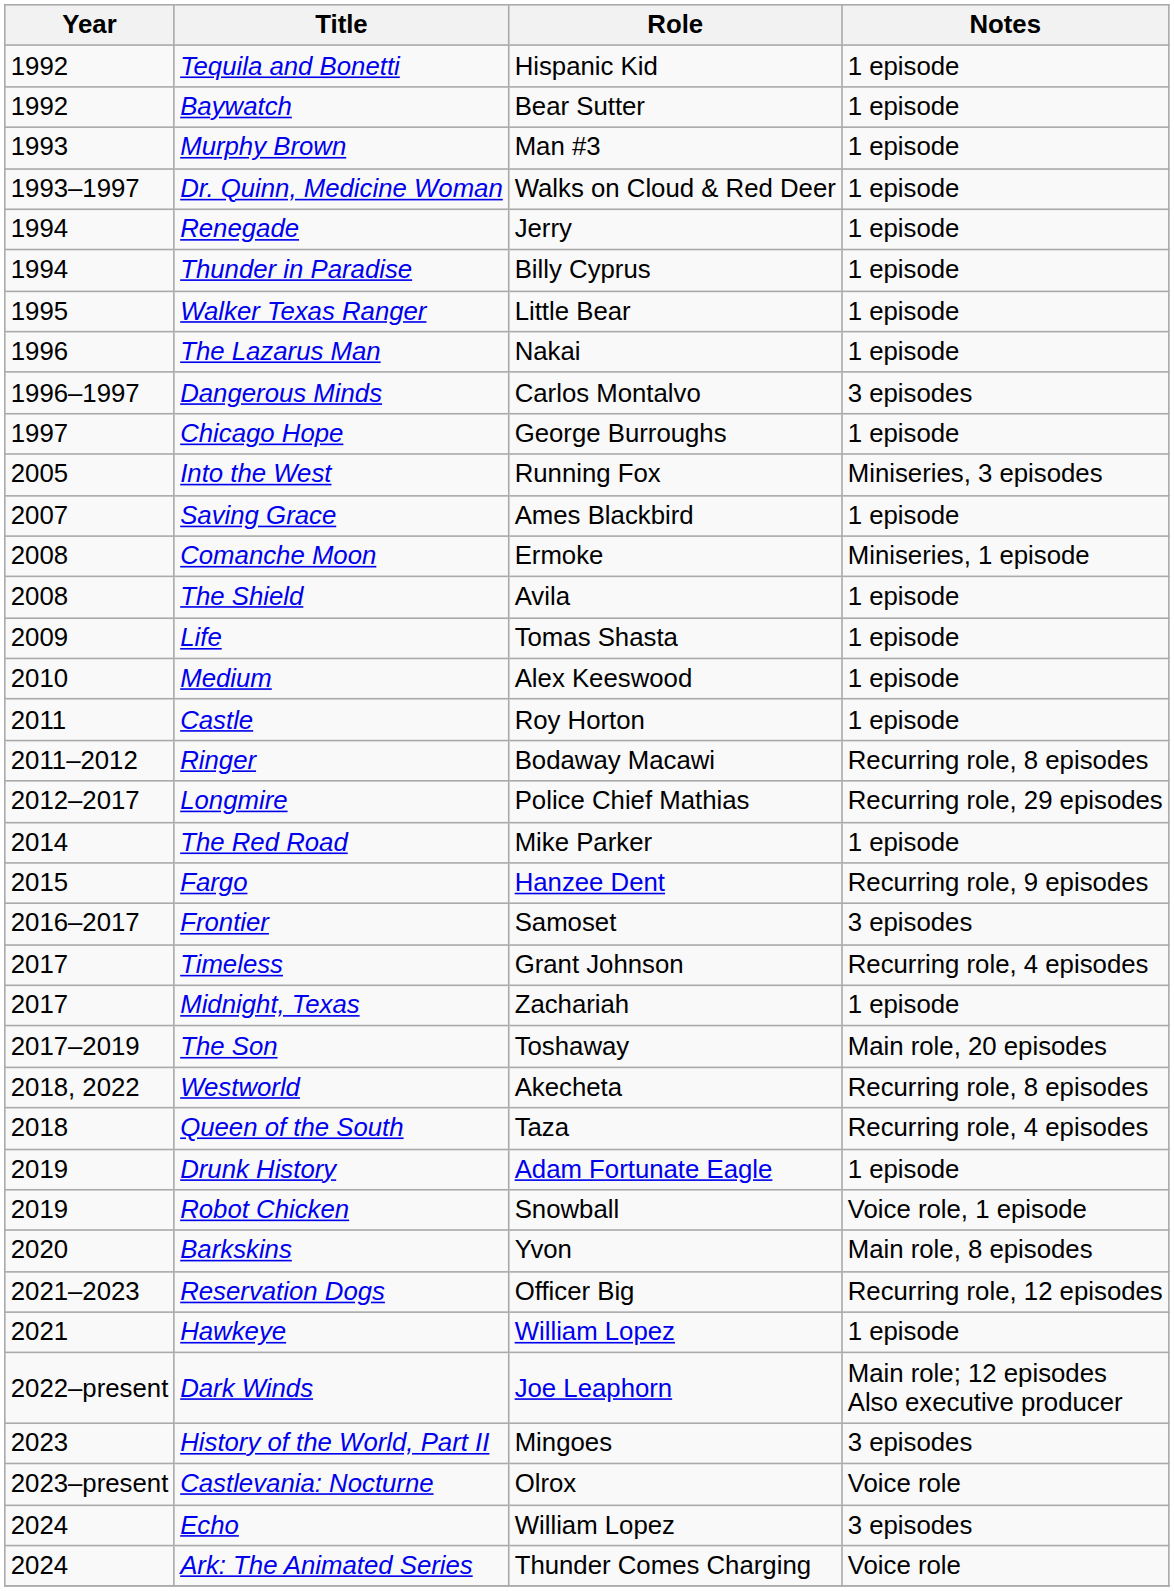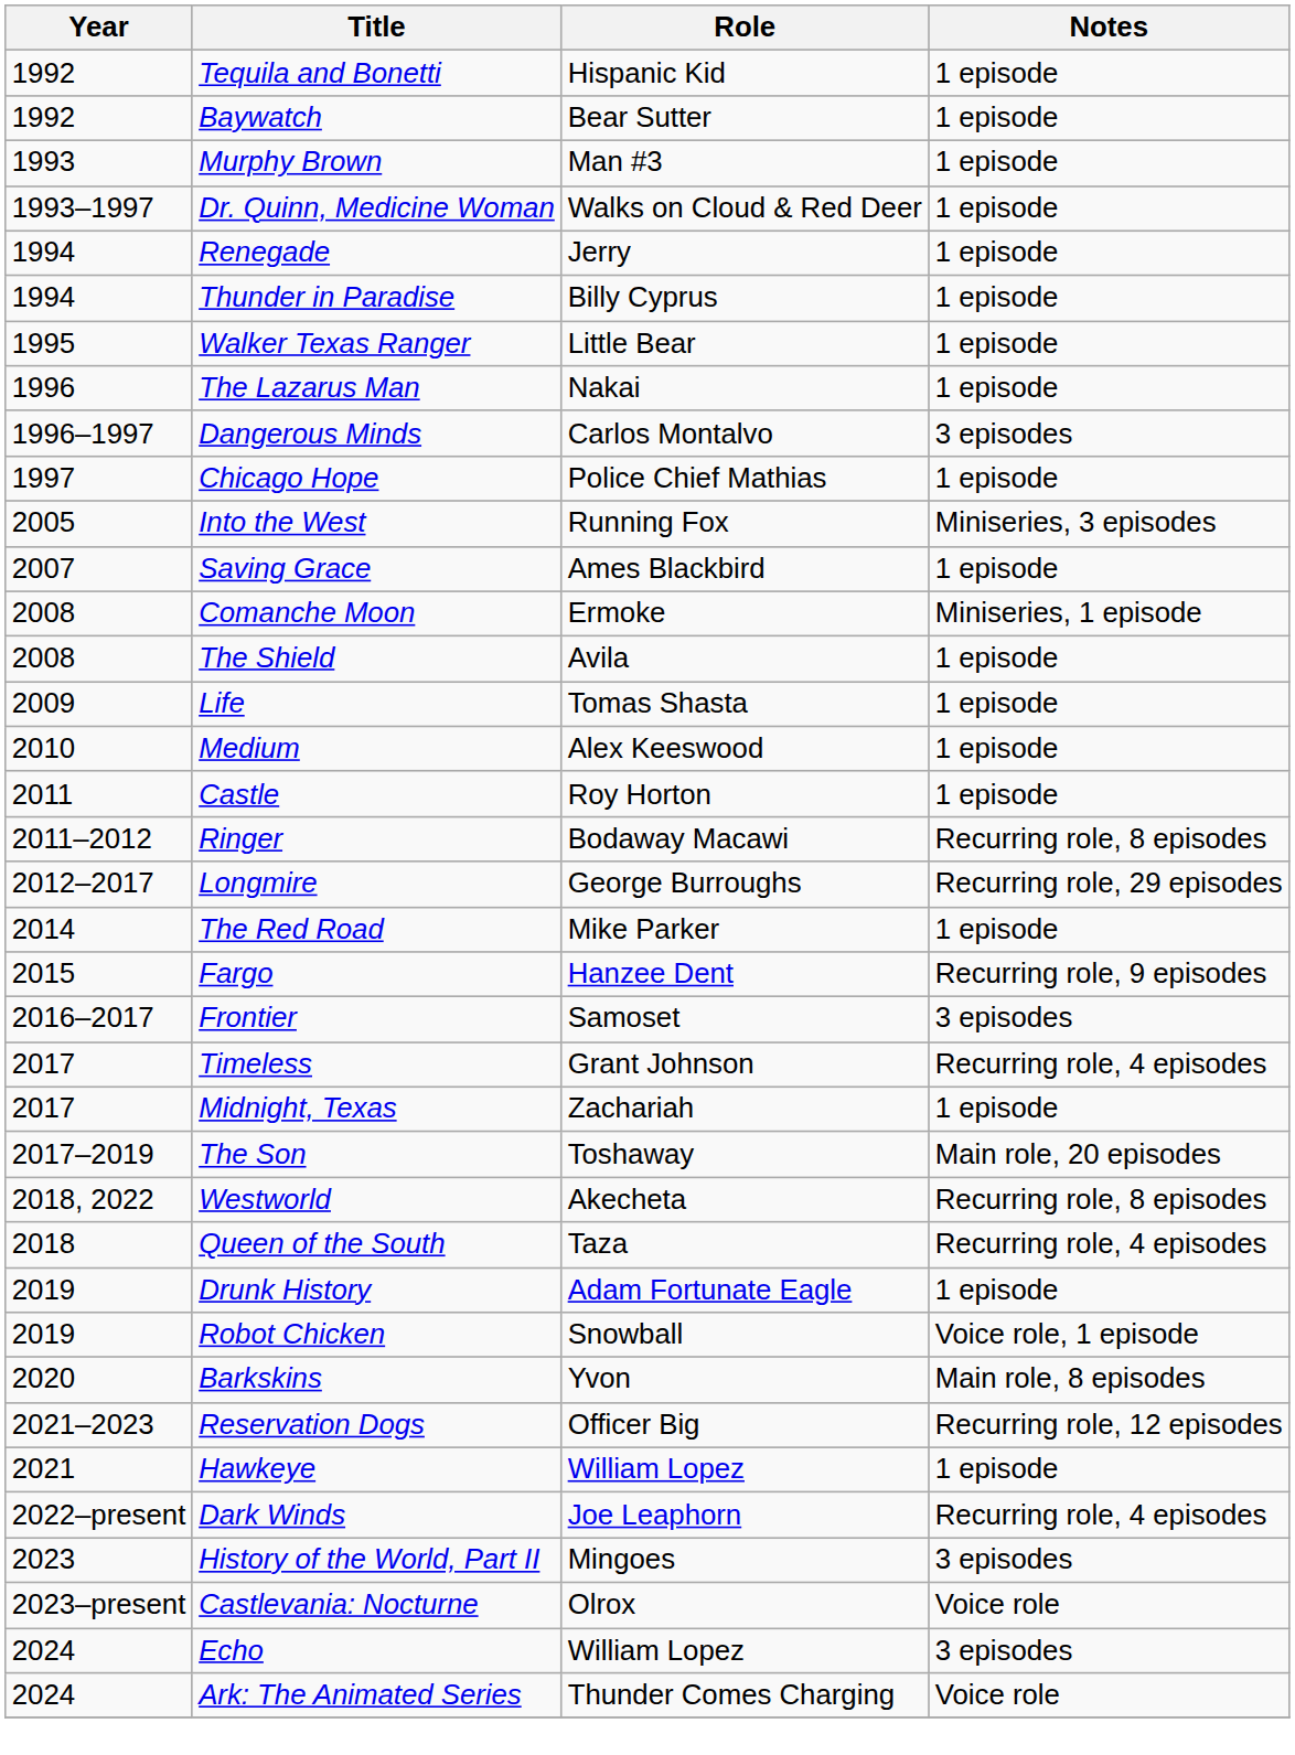 <table class="wikitable sortable">
 <tr>
 <th>Year</th>
 <th>Title</th>
 <th>Role</th>
 <th class="unsortable">Notes</th>
 </tr>
 <tr>
 <td>1992</td>
 <td><em><a href='#'>Tequila and Bonetti</a></em></td>
 <td>Hispanic Kid</td>
 <td>1 episode</td>
 </tr>
 <tr>
 <td>1992</td>
 <td><em><a href='#'>Baywatch</a></em></td>
 <td>Bear Sutter</td>
 <td>1 episode</td>
 </tr>
 <tr>
 <td>1993</td>
 <td><em><a href='#'>Murphy Brown</a></em></td>
 <td>Man #3</td>
 <td>1 episode</td>
 </tr>
 <tr>
 <td>1993–1997</td>
 <td><em><a href='#'>Dr. Quinn, Medicine Woman</a></em></td>
 <td>Walks on Cloud & Red Deer</td>
 <td>1 episode</td>
 </tr>
 <tr>
 <td>1994</td>
 <td><em><a href='#'>Renegade</a></em></td>
 <td>Jerry</td>
 <td>1 episode</td>
 </tr>
 <tr>
 <td>1994</td>
 <td><em><a href='#'>Thunder in Paradise</a></em></td>
 <td>Billy Cyprus</td>
 <td>1 episode</td>
 </tr>
 <tr>
 <td>1995</td>
 <td><em><a href='#'>Walker Texas Ranger</a></em></td>
 <td>Little Bear</td>
 <td>1 episode</td>
 </tr>
 <tr>
 <td>1996</td>
 <td><em><a href='#'>The Lazarus Man</a></em></td>
 <td>Nakai</td>
 <td>1 episode</td>
 </tr>
 <tr>
 <td>1996–1997</td>
 <td><em><a href='#'>Dangerous Minds</a></em></td>
 <td>Carlos Montalvo</td>
 <td>3 episodes</td>
 </tr>
 <tr 5/6/1996 Season 4 Episode 20 NYPD Blue “Emission Impossible”>
 <td>1997</td>
 <td><em><a href='#'>Chicago Hope</a></em></td>
-<td>George Burroughs</td>
+<td>Police Chief Mathias</td>
 <td>1 episode</td>
 </tr>
 <tr>
 <td>2005</td>
 <td><em><a href='#'>Into the West</a></em></td>
 <td>Running Fox</td>
 <td>Miniseries, 3 episodes</td>
 </tr>
 <tr>
 <td>2007</td>
 <td><em><a href='#'>Saving Grace</a></em></td>
 <td>Ames Blackbird</td>
 <td>1 episode</td>
 </tr>
 <tr>
 <td>2008</td>
 <td><em><a href='#'>Comanche Moon</a></em></td>
 <td>Ermoke</td>
 <td>Miniseries, 1 episode</td>
 </tr>
 <tr>
 <td>2008</td>
 <td><em><a href='#'>The Shield</a></em></td>
 <td>Avila</td>
 <td>1 episode</td>
 </tr>
 <tr>
 <td>2009</td>
 <td><em><a href='#'>Life</a></em></td>
 <td>Tomas Shasta</td>
 <td>1 episode</td>
 </tr>
 <tr>
 <td>2010</td>
 <td><em><a href='#'>Medium</a></em></td>
 <td>Alex Keeswood</td>
 <td>1 episode</td>
 </tr>
 <tr>
 <td>2011</td>
 <td><em><a href='#'>Castle</a></em></td>
 <td>Roy Horton</td>
 <td>1 episode</td>
 </tr>
 <tr>
 <td>2011–2012</td>
 <td><em><a href='#'>Ringer</a></em></td>
 <td>Bodaway Macawi</td>
 <td>Recurring role, 8 episodes</td>
 </tr>
 <tr>
 <td>2012–2017</td>
 <td><em><a href='#'>Longmire</a></em></td>
-<td>Police Chief Mathias</td>
+<td>George Burroughs</td>
 <td>Recurring role, 29 episodes</td>
 </tr>
 <tr>
 <td>2014</td>
 <td><em><a href='#'>The Red Road</a></em></td>
 <td>Mike Parker</td>
 <td>1 episode</td>
 </tr>
 <tr>
 <td>2015</td>
 <td><em><a href='#'>Fargo</a></em></td>
 <td><a href='#'>Hanzee Dent</a></td>
 <td>Recurring role, 9 episodes</td>
 </tr>
 <tr>
 <td>2016–2017</td>
 <td><em><a href='#'>Frontier</a></em></td>
 <td>Samoset</td>
 <td>3 episodes</td>
 </tr>
 <tr>
 <td>2017</td>
 <td><em><a href='#'>Timeless</a></em></td>
 <td>Grant Johnson</td>
 <td>Recurring role, 4 episodes</td>
 </tr>
 <tr>
 <td>2017</td>
 <td><em><a href='#'>Midnight, Texas</a></em></td>
 <td>Zachariah</td>
 <td>1 episode</td>
 </tr>
 <tr>
 <td>2017–2019</td>
 <td><em><a href='#'>The Son</a></em></td>
 <td>Toshaway</td>
 <td>Main role, 20 episodes</td>
 </tr>
 <tr>
 <td>2018, 2022</td>
 <td><em><a href='#'>Westworld</a></em></td>
 <td>Akecheta</td>
 <td>Recurring role, 8 episodes</td>
 </tr>
 <tr>
 <td>2018</td>
 <td><em><a href='#'>Queen of the South</a></em></td>
 <td>Taza</td>
 <td>Recurring role, 4 episodes</td>
 </tr>
 <tr>
 <td>2019</td>
 <td><em><a href='#'>Drunk History</a></em></td>
 <td><a href='#'>Adam Fortunate Eagle</a></td>
 <td>1 episode</td>
 </tr>
 <tr>
 <td>2019</td>
 <td><em><a href='#'>Robot Chicken</a></em></td>
 <td>Snowball</td>
 <td>Voice role, 1 episode</td>
 </tr>
 <tr>
 <td>2020</td>
 <td><em><a href='#'>Barkskins</a></em></td>
 <td>Yvon</td>
 <td>Main role, 8 episodes</td>
 </tr>
 <tr>
 <td>2021–2023</td>
 <td><em><a href='#'>Reservation Dogs</a></em></td>
 <td>Officer Big</td>
 <td>Recurring role, 12 episodes</td>
 </tr>
 <tr>
 <td>2021</td>
 <td><em><a href='#'>Hawkeye</a></em></td>
 <td><a href='#'>William Lopez</a></td>
 <td>1 episode</td>
 </tr>
 <tr>
 <td>2022–present</td>
 <td><em><a href='#'>Dark Winds</a></em></td>
 <td><a href='#'>Joe Leaphorn</a></td>
-<td>Main role; 12 episodes<br>Also executive producer</td>
+<td>Recurring role, 4 episodes</td>
 </tr>
 <tr>
 <td>2023</td>
 <td><em><a href='#'>History of the World, Part II</a></em></td>
 <td>Mingoes</td>
 <td>3 episodes</td>
 </tr>
 <tr>
 <td>2023–present</td>
 <td><em><a href='#'>Castlevania: Nocturne</a></em></td>
 <td>Olrox</td>
 <td>Voice role</td>
 </tr>
 <tr>
 <td>2024</td>
 <td><em><a href='#'>Echo</a></em></td>
 <td>William Lopez</td>
 <td>3 episodes</td>
 </tr>
 <tr>
 <td>2024</td>
 <td><em><a href='#'>Ark: The Animated Series</a></em></td>
 <td>Thunder Comes Charging</td>
 <td>Voice role</td>
 </tr>
 <tr>
 </tr>
 </table>
